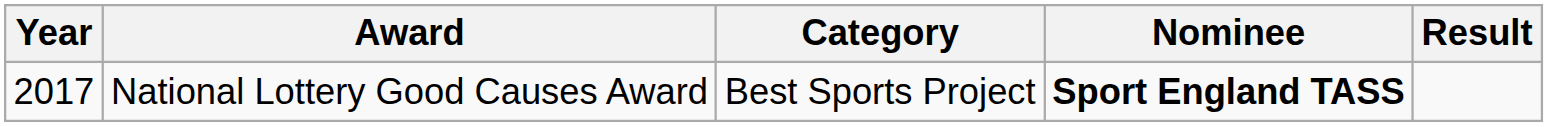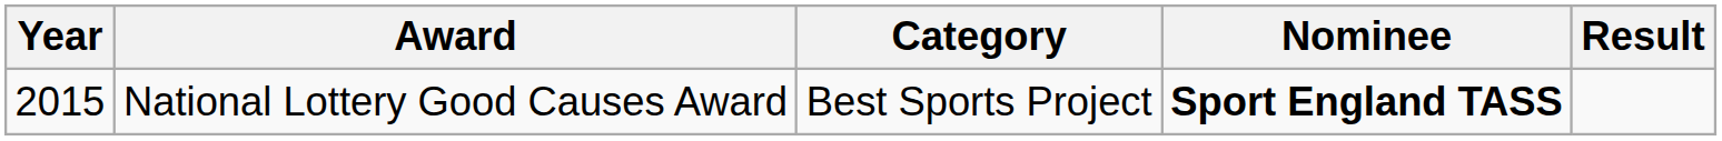 <table class="wikitable">
 <tr>
 <th>Year</th>
 <th>Award</th>
 <th>Category</th>
 <th>Nominee</th>
 <th>Result</th>
 </tr>
 <tr>
-<td>2017</td>
+<td>2015</td>
 <td>National Lottery Good Causes Award</td>
 <td>Best Sports Project</td>
 <td><strong>Sport England TASS</strong></td>
 <td></td>
 </tr>
 </table>
